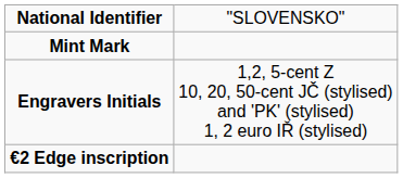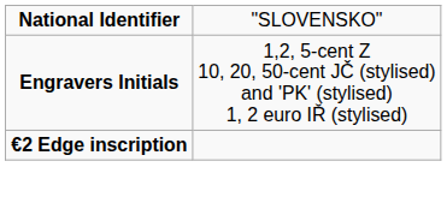 <table class="wikitable" style="text-align: center;">
 <tr>
 <td style="width:150px;"><strong>National Identifier</strong></td>
 <td style="width:200px;">"SLOVENSKO"</td>
-</tr>
-<tr>
-<td><strong>Mint Mark</strong></td>
-<td></td>
 </tr>
 <tr>
 <td><strong>Engravers Initials</strong></td>
 <td>1,2, 5-cent Z <br>10, 20, 50-cent JČ (stylised) and 'PK' (stylised) <br>1, 2 euro IŘ (stylised) </td>
 </tr>
 <tr>
 <td><strong>€2 Edge inscription</strong></td>
 <td></td>
 </tr>
 </table>
